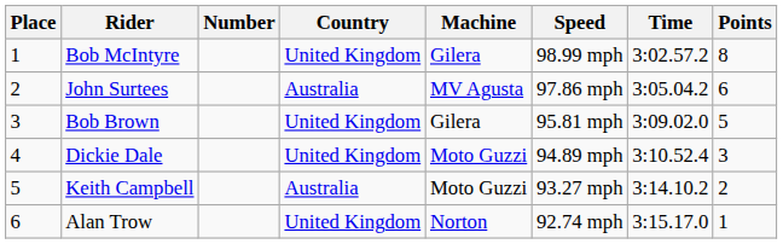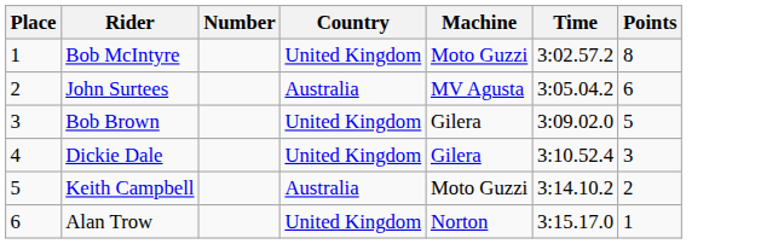 <table class="wikitable" style="font-size: 95%;">
 <tr>
 <th>Place</th>
 <th>Rider</th>
 <th>Number</th>
 <th>Country</th>
 <th>Machine</th>
-<th>Speed</th>
 <th>Time</th>
 <th>Points</th>
 </tr>
 <tr>
 <td>1</td>
 <td> <a href='#'>Bob McIntyre</a></td>
 <td></td>
 <td><a href='#'>United Kingdom</a></td>
-<td><a href='#'>Gilera</a></td>
-<td>98.99 mph</td>
+<td><a href='#'>Moto Guzzi</a></td>
 <td>3:02.57.2</td>
 <td>8</td>
 </tr>
 <tr>
 <td>2</td>
 <td> <a href='#'>John Surtees</a></td>
 <td></td>
 <td><a href='#'>Australia</a></td>
 <td><a href='#'>MV Agusta</a></td>
-<td>97.86 mph</td>
 <td>3:05.04.2</td>
 <td>6</td>
 </tr>
 <tr>
 <td>3</td>
 <td> <a href='#'>Bob Brown</a></td>
 <td></td>
 <td><a href='#'>United Kingdom</a></td>
 <td>Gilera</td>
-<td>95.81 mph</td>
 <td>3:09.02.0</td>
 <td>5</td>
 </tr>
 <tr>
 <td>4</td>
 <td> <a href='#'>Dickie Dale</a></td>
 <td></td>
 <td><a href='#'>United Kingdom</a></td>
-<td><a href='#'>Moto Guzzi</a></td>
-<td>94.89 mph</td>
+<td><a href='#'>Gilera</a></td>
 <td>3:10.52.4</td>
 <td>3</td>
 </tr>
 <tr>
 <td>5</td>
 <td> <a href='#'>Keith Campbell</a></td>
 <td></td>
 <td><a href='#'>Australia</a></td>
 <td>Moto Guzzi</td>
-<td>93.27 mph</td>
 <td>3:14.10.2</td>
 <td>2</td>
 </tr>
 <tr>
 <td>6</td>
 <td> Alan Trow</td>
 <td></td>
 <td><a href='#'>United Kingdom</a></td>
 <td><a href='#'>Norton</a></td>
-<td>92.74 mph</td>
 <td>3:15.17.0</td>
 <td>1</td>
 </tr>
 </table>
